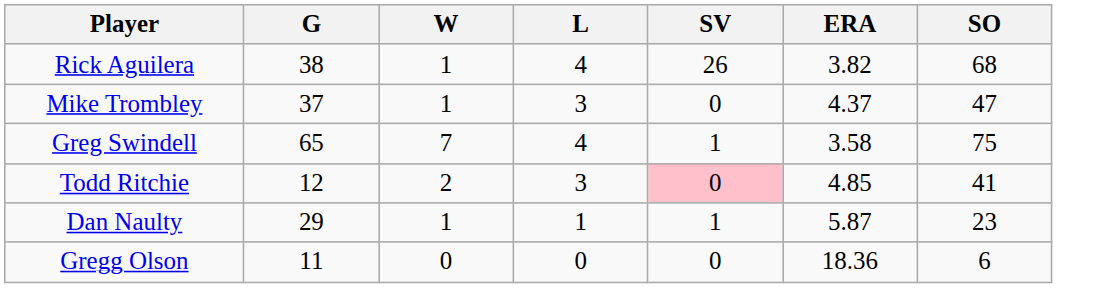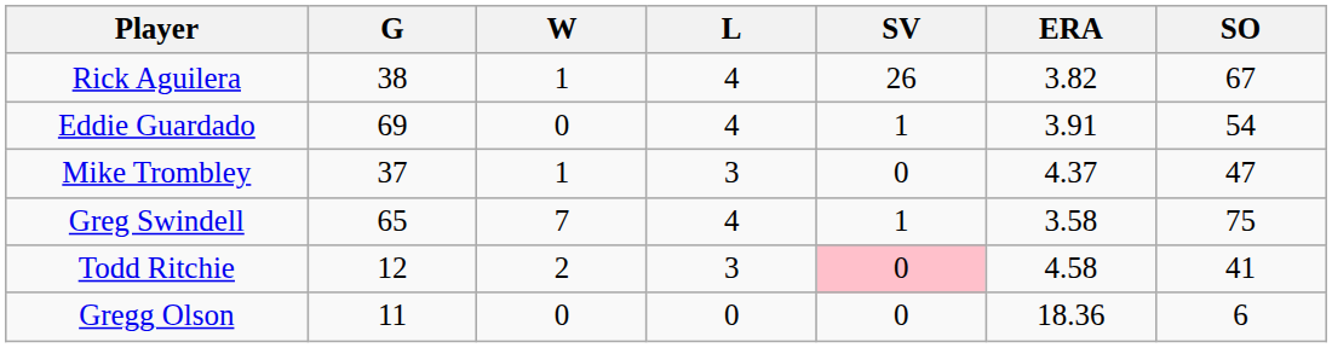 <table class="wikitable sortable">
 <tr>
 <th bgcolor="#DDDDFF" width="16%">Player</th>
 <th bgcolor="#DDDDFF" width="9%">G</th>
 <th bgcolor="#DDDDFF" width="9%">W</th>
 <th bgcolor="#DDDDFF" width="9%">L</th>
 <th bgcolor="#DDDDFF" width="9%">SV</th>
 <th bgcolor="#DDDDFF" width="9%">ERA</th>
 <th bgcolor="#DDDDFF" width="9%">SO</th>
 </tr>
 <tr align=center>
 <td><a href='#'>Rick Aguilera</a></td>
 <td>38</td>
 <td>1</td>
 <td>4</td>
 <td>26</td>
 <td>3.82</td>
-<td>68</td>
+<td>67</td>
+</tr>
+<tr align=center>
+<td><a href='#'>Eddie Guardado</a></td>
+<td>69</td>
+<td>0</td>
+<td>4</td>
+<td>1</td>
+<td>3.91</td>
+<td>54</td>
 </tr>
 <tr align=center>
 <td><a href='#'>Mike Trombley</a></td>
 <td>37</td>
 <td>1</td>
 <td>3</td>
 <td>0</td>
 <td>4.37</td>
 <td>47</td>
 </tr>
 <tr align=center>
 <td><a href='#'>Greg Swindell</a></td>
 <td>65</td>
 <td>7</td>
 <td>4</td>
 <td>1</td>
 <td>3.58</td>
 <td>75</td>
 </tr>
 <tr align=center>
 <td><a href='#'>Todd Ritchie</a></td>
 <td>12</td>
 <td>2</td>
 <td>3</td>
 <td style="background: pink;">0</td>
-<td>4.85</td>
+<td>4.58</td>
 <td>41</td>
-</tr>
-<tr align=center>
-<td><a href='#'>Dan Naulty</a></td>
-<td>29</td>
-<td>1</td>
-<td>1</td>
-<td>1</td>
-<td>5.87</td>
-<td>23</td>
 </tr>
 <tr align=center>
 <td><a href='#'>Gregg Olson</a></td>
 <td>11</td>
 <td>0</td>
 <td>0</td>
 <td>0</td>
 <td>18.36</td>
 <td>6</td>
 </tr>
 </table>
